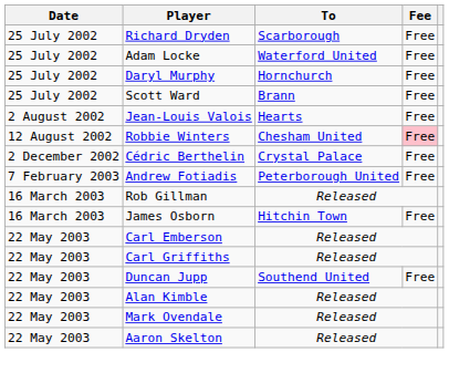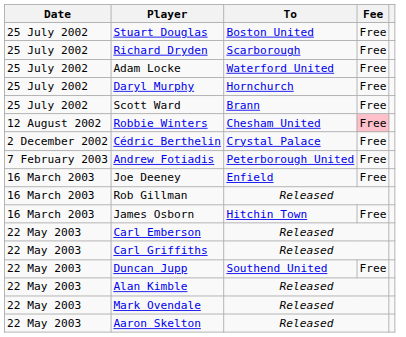 <table class="wikitable">
 <tr>
 <th>Date</th>
 <th>Player</th>
 <th>To</th>
 <th>Fee</th>
 <th></th>
+</tr>
+<tr>
+<td>25 July 2002</td>
+<td> <a href='#'>Stuart Douglas</a></td>
+<td><a href='#'>Boston United</a></td>
+<td align="right">Free</td>
+<td align="center"></td>
 </tr>
 <tr>
 <td>25 July 2002</td>
 <td> <a href='#'>Richard Dryden</a></td>
 <td><a href='#'>Scarborough</a></td>
 <td align="right">Free</td>
 <td align="center"></td>
 </tr>
 <tr>
 <td>25 July 2002</td>
 <td> Adam Locke</td>
 <td><a href='#'>Waterford United</a></td>
 <td align="right">Free</td>
 <td align="center"></td>
 </tr>
 <tr>
 <td>25 July 2002</td>
 <td> <a href='#'>Daryl Murphy</a></td>
 <td><a href='#'>Hornchurch</a></td>
 <td align="right">Free</td>
 <td align="center"></td>
 </tr>
 <tr>
 <td>25 July 2002</td>
 <td> Scott Ward</td>
 <td><a href='#'>Brann</a></td>
 <td align="right">Free</td>
 <td align="center"></td>
 </tr>
 <tr>
-<td>2 August 2002</td>
-<td> <a href='#'>Jean-Louis Valois</a></td>
-<td><a href='#'>Hearts</a></td>
-<td align="right">Free</td>
-<td align="center"></td>
-</tr>
-<tr>
 <td>12 August 2002</td>
 <td> <a href='#'>Robbie Winters</a></td>
 <td><a href='#'>Chesham United</a></td>
 <td align="right" style="background: pink;">Free</td>
 <td align="center"></td>
 </tr>
 <tr>
 <td>2 December 2002</td>
 <td> <a href='#'>Cédric Berthelin</a></td>
 <td><a href='#'>Crystal Palace</a></td>
 <td align="right">Free</td>
 <td align="center"></td>
 </tr>
 <tr>
 <td>7 February 2003</td>
 <td> <a href='#'>Andrew Fotiadis</a></td>
 <td><a href='#'>Peterborough United</a></td>
+<td align="right">Free</td>
+<td align="center"></td>
+</tr>
+<tr>
+<td>16 March 2003</td>
+<td> Joe Deeney</td>
+<td><a href='#'>Enfield</a></td>
 <td align="right">Free</td>
 <td align="center"></td>
 </tr>
 <tr>
 <td>16 March 2003</td>
 <td> Rob Gillman</td>
 <td align="center" colspan=2><em>Released</em></td>
 <td align="center"></td>
 </tr>
 <tr>
 <td>16 March 2003</td>
 <td> James Osborn</td>
 <td><a href='#'>Hitchin Town</a></td>
 <td align="right">Free</td>
 <td align="center"></td>
 </tr>
 <tr>
 <td>22 May 2003</td>
 <td> <a href='#'>Carl Emberson</a></td>
 <td align="center" colspan=2><em>Released</em></td>
 <td align="center"></td>
 </tr>
 <tr>
 <td>22 May 2003</td>
 <td> <a href='#'>Carl Griffiths</a></td>
 <td align="center" colspan=2><em>Released</em></td>
 <td align="center"></td>
 </tr>
 <tr>
 <td>22 May 2003</td>
 <td> <a href='#'>Duncan Jupp</a></td>
 <td><a href='#'>Southend United</a></td>
 <td align="right">Free</td>
 <td align="center"></td>
 </tr>
 <tr>
 <td>22 May 2003</td>
 <td> <a href='#'>Alan Kimble</a></td>
 <td align="center" colspan=2><em>Released</em></td>
 <td align="center"></td>
 </tr>
 <tr>
 <td>22 May 2003</td>
 <td> <a href='#'>Mark Ovendale</a></td>
 <td align="center" colspan=2><em>Released</em></td>
 <td align="center"></td>
 </tr>
 <tr>
 <td>22 May 2003</td>
 <td> <a href='#'>Aaron Skelton</a></td>
 <td align="center" colspan=2><em>Released</em></td>
 <td align="center"></td>
 </tr>
 </table>
